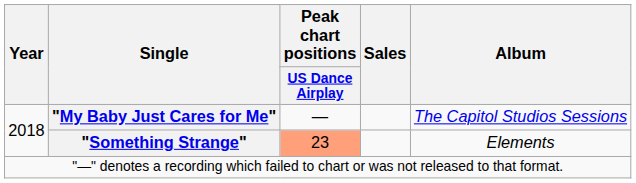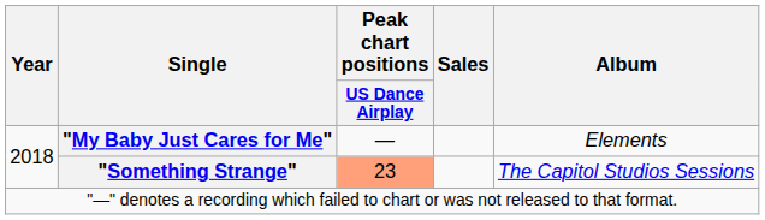 <table class="wikitable plainrowheaders" style="text-align:center;">
 <tr>
 <th scope="col" rowspan="2">Year</th>
 <th scope="col" rowspan="2">Single</th>
 <th scope="col">Peak chart positions</th>
 <th scope="col" rowspan="2">Sales</th>
 <th scope="col" rowspan="2">Album</th>
 </tr>
 <tr>
 <th scope="col" style="width:3em;font-size:85%;"><a href='#'>US Dance Airplay</a><br></th>
 </tr>
 <tr>
 <td rowspan="2">2018</td>
 <th scope="row">"<a href='#'>My Baby Just Cares for Me</a>"<br></th>
 <td>—</td>
 <td></td>
-<td><em><a href='#'>The Capitol Studios Sessions</a></em></td>
+<td><em>Elements</em></td>
 </tr>
 <tr>
 <th scope="row">"<a href='#'>Something Strange</a>"<br></th>
 <td style="background: lightsalmon;">23</td>
 <td></td>
-<td><em>Elements</em></td>
+<td><em><a href='#'>The Capitol Studios Sessions</a></em></td>
 </tr>
 <tr>
 <td colspan="8" style="font-size:85%;">"—" denotes a recording which failed to chart or was not released to that format.</td>
 </tr>
 </table>
